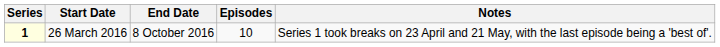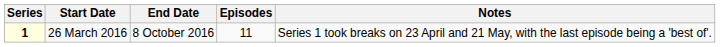 <table class="wikitable" style="text-align:center;">
 <tr>
 <th>Series</th>
 <th>Start Date</th>
 <th>End Date</th>
 <th>Episodes</th>
 <th>Notes</th>
 </tr>
 <tr>
 <td style="background: lightyellow;"><strong>1</strong></td>
 <td>26 March 2016</td>
 <td>8 October 2016</td>
-<td>10</td>
+<td>11</td>
 <td style="text-align:left;">Series 1 took breaks on 23 April and 21 May, with the last episode being a 'best of'.</td>
 </tr>
 </table>
